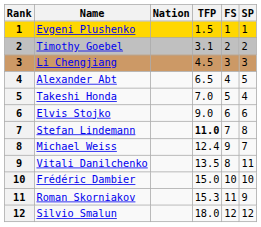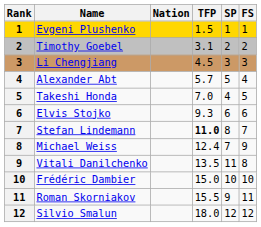 <table class="wikitable">
 <tr>
 <th>Rank</th>
 <th>Name</th>
 <th>Nation</th>
 <th>TFP</th>
+<th>SP</th>
 <th>FS</th>
-<th>SP</th>
 </tr>
 <tr bgcolor="gold">
 <td align="center"><strong>1</strong></td>
 <td><a href='#'>Evgeni Plushenko</a></td>
 <td></td>
 <td>1.5</td>
 <td>1</td>
 <td>1</td>
 </tr>
 <tr bgcolor="silver">
 <td align="center"><strong>2</strong></td>
 <td><a href='#'>Timothy Goebel</a></td>
 <td></td>
 <td>3.1</td>
 <td>2</td>
 <td>2</td>
 </tr>
 <tr bgcolor="cc9966">
 <td align="center"><strong>3</strong></td>
 <td><a href='#'>Li Chengjiang</a></td>
 <td></td>
 <td>4.5</td>
 <td>3</td>
 <td>3</td>
 </tr>
 <tr>
 <th>4</th>
 <td><a href='#'>Alexander Abt</a></td>
 <td></td>
-<td>6.5</td>
+<td>5.7</td>
+<td>5</td>
 <td>4</td>
-<td>5</td>
 </tr>
 <tr>
 <th>5</th>
 <td><a href='#'>Takeshi Honda</a></td>
 <td></td>
 <td>7.0</td>
+<td>4</td>
 <td>5</td>
-<td>4</td>
 </tr>
 <tr>
 <th>6</th>
 <td><a href='#'>Elvis Stojko</a></td>
 <td></td>
-<td>9.0</td>
+<td>9.3</td>
 <td>6</td>
 <td>6</td>
 </tr>
 <tr>
 <th>7</th>
 <td><a href='#'>Stefan Lindemann</a></td>
 <td></td>
 <td><strong>11.0</strong></td>
+<td>8</td>
 <td>7</td>
-<td>8</td>
 </tr>
 <tr>
 <th>8</th>
 <td><a href='#'>Michael Weiss</a></td>
 <td></td>
 <td>12.4</td>
+<td>7</td>
 <td>9</td>
-<td>7</td>
 </tr>
 <tr>
 <th>9</th>
 <td><a href='#'>Vitali Danilchenko</a></td>
 <td></td>
 <td>13.5</td>
+<td>11</td>
 <td>8</td>
-<td>11</td>
 </tr>
 <tr>
 <th>10</th>
 <td><a href='#'>Frédéric Dambier</a></td>
 <td></td>
 <td>15.0</td>
 <td>10</td>
 <td>10</td>
 </tr>
 <tr>
 <th>11</th>
 <td><a href='#'>Roman Skorniakov</a></td>
 <td></td>
-<td>15.3</td>
+<td>15.5</td>
+<td>9</td>
 <td>11</td>
-<td>9</td>
 </tr>
 <tr>
 <th>12</th>
 <td><a href='#'>Silvio Smalun</a></td>
 <td></td>
 <td>18.0</td>
 <td>12</td>
 <td>12</td>
 </tr>
 </table>
